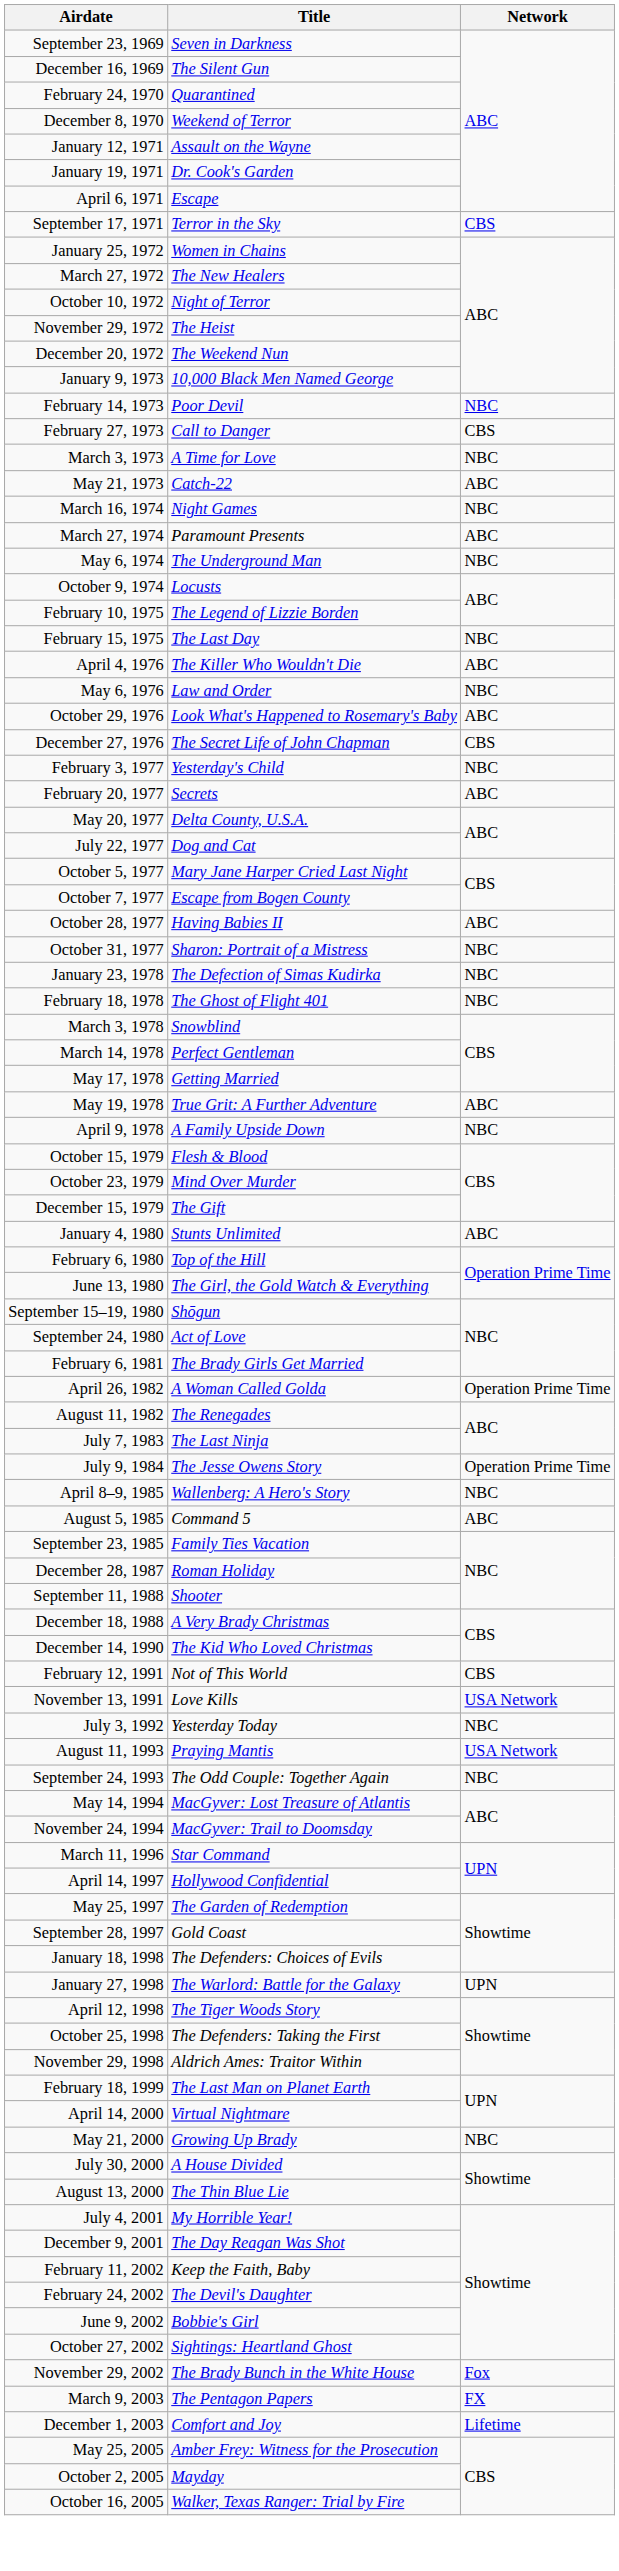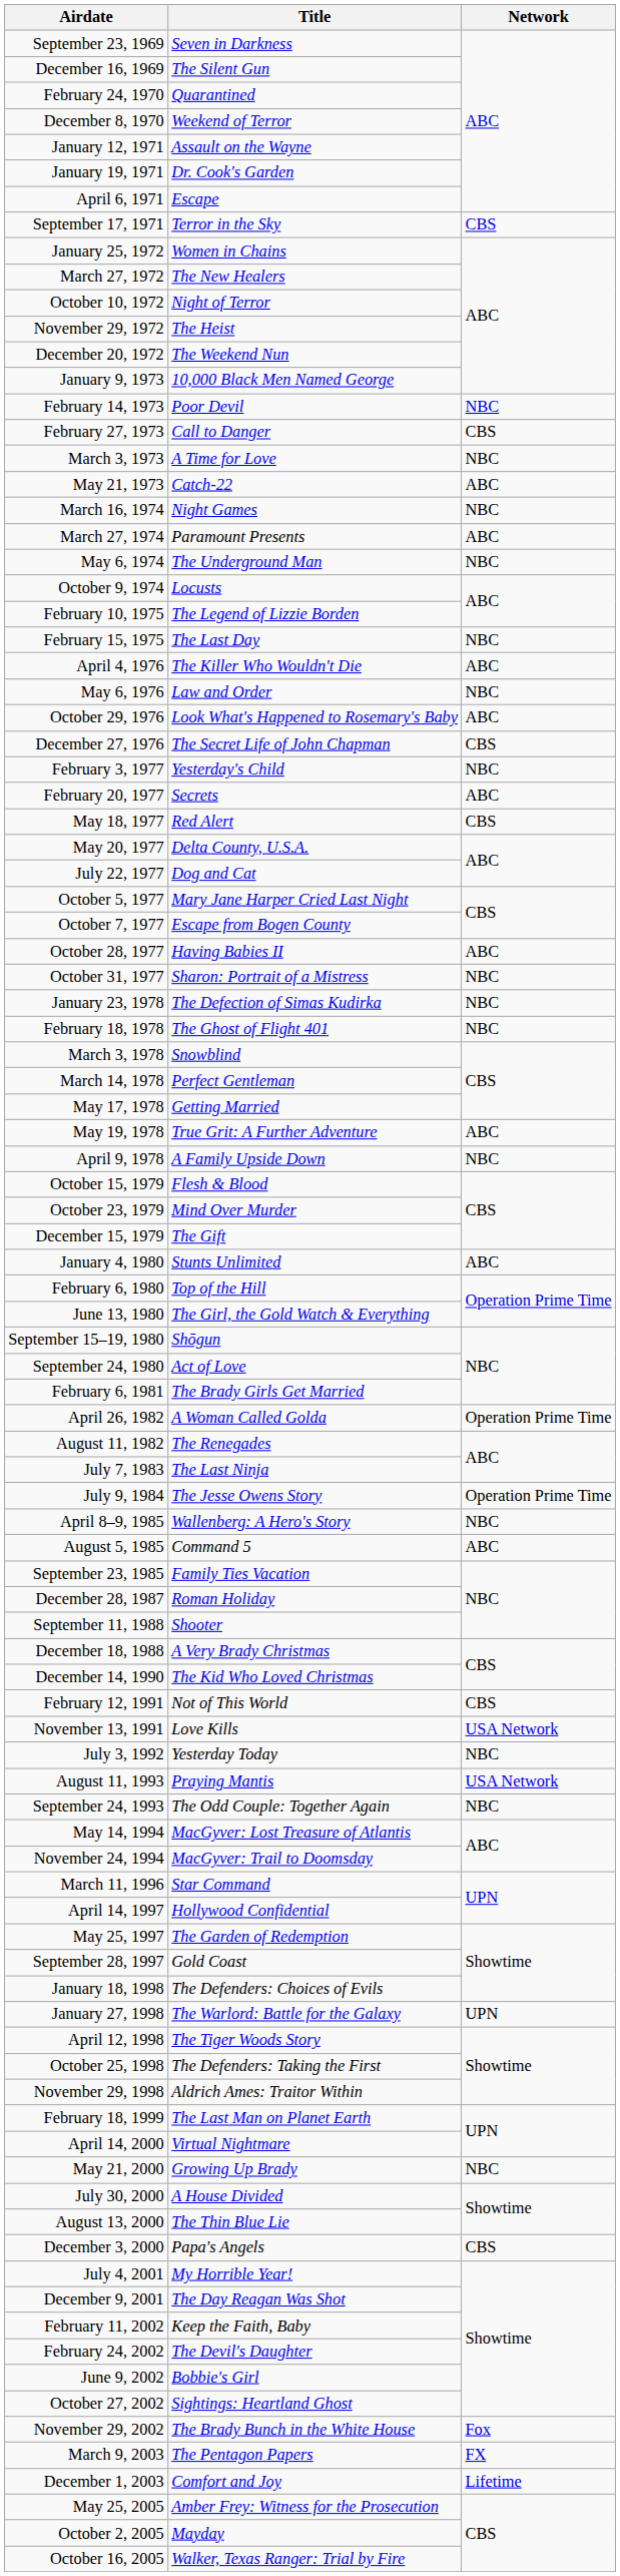 <table class="wikitable sortable">
 <tr>
 <th>Airdate</th>
 <th>Title</th>
 <th>Network</th>
 </tr>
 <tr>
 <td align="right">September 23, 1969</td>
 <td><em><a href='#'>Seven in Darkness</a></em></td>
 <td rowspan="7"><a href='#'>ABC</a></td>
 </tr>
 <tr>
 <td align="right">December 16, 1969</td>
 <td><em><a href='#'>The Silent Gun</a></em></td>
 </tr>
 <tr>
 <td align="right">February 24, 1970</td>
 <td><em><a href='#'>Quarantined</a></em></td>
 </tr>
 <tr>
 <td align="right">December 8, 1970</td>
 <td><em><a href='#'>Weekend of Terror</a></em></td>
 </tr>
 <tr>
 <td align="right">January 12, 1971</td>
 <td><em><a href='#'>Assault on the Wayne</a></em></td>
 </tr>
 <tr>
 <td align="right">January 19, 1971</td>
 <td><em><a href='#'>Dr. Cook's Garden</a></em></td>
 </tr>
 <tr>
 <td align="right">April 6, 1971</td>
 <td><em><a href='#'>Escape</a></em></td>
 </tr>
 <tr>
 <td align="right">September 17, 1971</td>
 <td><em><a href='#'>Terror in the Sky</a></em></td>
 <td><a href='#'>CBS</a></td>
 </tr>
 <tr>
 <td align="right">January 25, 1972</td>
 <td><em><a href='#'>Women in Chains</a></em></td>
 <td rowspan="6">ABC</td>
 </tr>
 <tr>
 <td align="right">March 27, 1972</td>
 <td><em><a href='#'>The New Healers</a></em></td>
 </tr>
 <tr>
 <td align="right">October 10, 1972</td>
 <td><em><a href='#'>Night of Terror</a></em></td>
 </tr>
 <tr>
 <td align="right">November 29, 1972</td>
 <td><em><a href='#'>The Heist</a></em></td>
 </tr>
 <tr>
 <td align="right">December 20, 1972</td>
 <td><em><a href='#'>The Weekend Nun</a></em></td>
 </tr>
 <tr>
 <td align="right">January 9, 1973</td>
 <td><em><a href='#'>10,000 Black Men Named George</a></em></td>
 </tr>
 <tr>
 <td align="right">February 14, 1973</td>
 <td><em><a href='#'>Poor Devil</a></em></td>
 <td><a href='#'>NBC</a></td>
 </tr>
 <tr>
 <td align="right">February 27, 1973</td>
 <td><em><a href='#'>Call to Danger</a></em></td>
 <td>CBS</td>
 </tr>
 <tr>
 <td align="right">March 3, 1973</td>
 <td><em><a href='#'>A Time for Love</a></em></td>
 <td>NBC</td>
 </tr>
 <tr>
 <td align="right">May 21, 1973</td>
 <td><em><a href='#'>Catch-22</a></em></td>
 <td>ABC</td>
 </tr>
 <tr>
 <td align="right">March 16, 1974</td>
 <td><em><a href='#'>Night Games</a></em></td>
 <td>NBC</td>
 </tr>
 <tr>
 <td align="right">March 27, 1974</td>
 <td><em>Paramount Presents</em></td>
 <td>ABC</td>
 </tr>
 <tr>
 <td align="right">May 6, 1974</td>
 <td><em><a href='#'>The Underground Man</a></em></td>
 <td>NBC</td>
 </tr>
 <tr>
 <td align="right">October 9, 1974</td>
 <td><em><a href='#'>Locusts</a></em></td>
 <td rowspan="2">ABC</td>
 </tr>
 <tr>
 <td align="right">February 10, 1975</td>
 <td><em><a href='#'>The Legend of Lizzie Borden</a></em></td>
 </tr>
 <tr>
 <td align="right">February 15, 1975</td>
 <td><em><a href='#'>The Last Day</a></em></td>
 <td>NBC</td>
 </tr>
 <tr>
 <td align="right">April 4, 1976</td>
 <td><em><a href='#'>The Killer Who Wouldn't Die</a></em></td>
 <td>ABC</td>
 </tr>
 <tr>
 <td align="right">May 6, 1976</td>
 <td><em><a href='#'>Law and Order</a></em></td>
 <td>NBC</td>
 </tr>
 <tr>
 <td align="right">October 29, 1976</td>
 <td><em><a href='#'>Look What's Happened to Rosemary's Baby</a></em></td>
 <td>ABC</td>
 </tr>
 <tr>
 <td align="right">December 27, 1976</td>
 <td><em><a href='#'>The Secret Life of John Chapman</a></em></td>
 <td>CBS</td>
 </tr>
 <tr>
 <td align="right">February 3, 1977</td>
 <td><em><a href='#'>Yesterday's Child</a></em></td>
 <td>NBC</td>
 </tr>
 <tr>
 <td align="right">February 20, 1977</td>
 <td><em><a href='#'>Secrets</a></em></td>
 <td>ABC</td>
+</tr>
+<tr>
+<td align="right">May 18, 1977</td>
+<td><em><a href='#'>Red Alert</a></em></td>
+<td>CBS</td>
 </tr>
 <tr>
 <td align="right">May 20, 1977</td>
 <td><em><a href='#'>Delta County, U.S.A.</a></em></td>
 <td rowspan="2">ABC</td>
 </tr>
 <tr>
 <td align="right">July 22, 1977</td>
 <td><em><a href='#'>Dog and Cat</a></em></td>
 </tr>
 <tr>
 <td align="right">October 5, 1977</td>
 <td><em><a href='#'>Mary Jane Harper Cried Last Night</a></em></td>
 <td rowspan="2">CBS</td>
 </tr>
 <tr>
 <td align="right">October 7, 1977</td>
 <td><em><a href='#'>Escape from Bogen County</a></em></td>
 </tr>
 <tr>
 <td align="right">October 28, 1977</td>
 <td><em><a href='#'>Having Babies II</a></em></td>
 <td>ABC</td>
 </tr>
 <tr>
 <td align="right">October 31, 1977</td>
 <td><em><a href='#'>Sharon: Portrait of a Mistress</a></em></td>
 <td>NBC</td>
 </tr>
 <tr>
 <td align="right">January 23, 1978</td>
 <td><em><a href='#'>The Defection of Simas Kudirka</a></em></td>
 <td>NBC</td>
 </tr>
 <tr>
 <td align="right">February 18, 1978</td>
 <td><em><a href='#'>The Ghost of Flight 401</a></em></td>
 <td>NBC</td>
 </tr>
 <tr>
 <td align="right">March 3, 1978</td>
 <td><em><a href='#'>Snowblind</a></em></td>
 <td rowspan="3">CBS</td>
 </tr>
 <tr>
 <td align="right">March 14, 1978</td>
 <td><em><a href='#'>Perfect Gentleman</a></em></td>
 </tr>
 <tr>
 <td align="right">May 17, 1978</td>
 <td><em><a href='#'>Getting Married</a></em></td>
 </tr>
 <tr>
 <td align="right">May 19, 1978</td>
 <td><em><a href='#'>True Grit: A Further Adventure</a></em></td>
 <td>ABC</td>
 </tr>
 <tr>
 <td align="right">April 9, 1978</td>
 <td><em><a href='#'>A Family Upside Down</a></em></td>
 <td>NBC</td>
 </tr>
 <tr>
 <td align="right">October 15, 1979</td>
 <td><em><a href='#'>Flesh & Blood</a></em></td>
 <td rowspan="3">CBS</td>
 </tr>
 <tr>
 <td align="right">October 23, 1979</td>
 <td><em><a href='#'>Mind Over Murder</a></em></td>
 </tr>
 <tr>
 <td align="right">December 15, 1979</td>
 <td><em><a href='#'>The Gift</a></em></td>
 </tr>
 <tr>
 <td align="right">January 4, 1980</td>
 <td><em><a href='#'>Stunts Unlimited</a></em></td>
 <td>ABC</td>
 </tr>
 <tr>
 <td align="right">February 6, 1980</td>
 <td><em><a href='#'>Top of the Hill</a></em></td>
 <td rowspan="2"><a href='#'>Operation Prime Time</a></td>
 </tr>
 <tr>
 <td align="right">June 13, 1980</td>
 <td><em><a href='#'>The Girl, the Gold Watch & Everything</a></em></td>
 </tr>
 <tr>
 <td align="right">September 15–19, 1980</td>
 <td><em><a href='#'>Shōgun</a></em></td>
 <td rowspan="3">NBC</td>
 </tr>
 <tr>
 <td align="right">September 24, 1980</td>
 <td><em><a href='#'>Act of Love</a></em></td>
 </tr>
 <tr>
 <td align="right">February 6, 1981</td>
 <td><em><a href='#'>The Brady Girls Get Married</a></em></td>
 </tr>
 <tr>
 <td align="right">April 26, 1982</td>
 <td><em><a href='#'>A Woman Called Golda</a></em></td>
 <td>Operation Prime Time</td>
 </tr>
 <tr>
 <td align="right">August 11, 1982</td>
 <td><em><a href='#'>The Renegades</a></em></td>
 <td rowspan="2">ABC</td>
 </tr>
 <tr>
 <td align="right">July 7, 1983</td>
 <td><em><a href='#'>The Last Ninja</a></em></td>
 </tr>
 <tr>
 <td align="right">July 9, 1984</td>
 <td><em><a href='#'>The Jesse Owens Story</a></em></td>
 <td>Operation Prime Time</td>
 </tr>
 <tr>
 <td align="right">April 8–9, 1985</td>
 <td><em><a href='#'>Wallenberg: A Hero's Story</a></em></td>
 <td>NBC</td>
 </tr>
 <tr>
 <td align="right">August 5, 1985</td>
 <td><em>Command 5</em></td>
 <td>ABC</td>
 </tr>
 <tr>
 <td align="right">September 23, 1985</td>
 <td><em><a href='#'>Family Ties Vacation</a></em></td>
 <td rowspan="3">NBC</td>
 </tr>
 <tr>
 <td align="right">December 28, 1987</td>
 <td><em><a href='#'>Roman Holiday</a></em></td>
 </tr>
 <tr>
 <td align="right">September 11, 1988</td>
 <td><em><a href='#'>Shooter</a></em></td>
 </tr>
 <tr>
 <td align="right">December 18, 1988</td>
 <td><em><a href='#'>A Very Brady Christmas</a></em></td>
 <td rowspan="2">CBS</td>
 </tr>
 <tr>
 <td align="right">December 14, 1990</td>
 <td><em><a href='#'>The Kid Who Loved Christmas</a></em></td>
 </tr>
 <tr>
 <td align="right">February 12, 1991</td>
 <td><em>Not of This World</em></td>
 <td>CBS</td>
 </tr>
 <tr>
 <td align="right">November 13, 1991</td>
 <td><em>Love Kills</em></td>
 <td><a href='#'>USA Network</a></td>
 </tr>
 <tr>
 <td align="right">July 3, 1992</td>
 <td><em>Yesterday Today</em></td>
 <td>NBC</td>
 </tr>
 <tr>
 <td align="right">August 11, 1993</td>
 <td><em><a href='#'>Praying Mantis</a></em></td>
 <td><a href='#'>USA Network</a></td>
 </tr>
 <tr>
 <td align="right">September 24, 1993</td>
 <td><em>The Odd Couple: Together Again</em></td>
 <td>NBC</td>
 </tr>
 <tr>
 <td align="right">May 14, 1994</td>
 <td><em><a href='#'>MacGyver: Lost Treasure of Atlantis</a></em></td>
 <td rowspan="2">ABC</td>
 </tr>
 <tr>
 <td align="right">November 24, 1994</td>
 <td><em><a href='#'>MacGyver: Trail to Doomsday</a></em></td>
 </tr>
 <tr>
 <td align="right">March 11, 1996</td>
 <td><em><a href='#'>Star Command</a></em></td>
 <td rowspan="2"><a href='#'>UPN</a></td>
 </tr>
 <tr>
 <td align="right">April 14, 1997</td>
 <td><em><a href='#'>Hollywood Confidential</a></em></td>
 </tr>
 <tr>
 <td align="right">May 25, 1997</td>
 <td><em><a href='#'>The Garden of Redemption</a></em></td>
 <td rowspan="3">Showtime</td>
 </tr>
 <tr>
 <td align="right">September 28, 1997</td>
 <td><em>Gold Coast</em></td>
 </tr>
 <tr>
 <td align="right">January 18, 1998</td>
 <td><em>The Defenders: Choices of Evils</em></td>
 </tr>
 <tr>
 <td align="right">January 27, 1998</td>
 <td><em><a href='#'>The Warlord: Battle for the Galaxy</a></em></td>
 <td>UPN</td>
 </tr>
 <tr>
 <td align="right">April 12, 1998</td>
 <td><em><a href='#'>The Tiger Woods Story</a></em></td>
 <td rowspan="3">Showtime</td>
 </tr>
 <tr>
 <td align="right">October 25, 1998</td>
 <td><em>The Defenders: Taking the First</em></td>
 </tr>
 <tr>
 <td align="right">November 29, 1998</td>
 <td><em>Aldrich Ames: Traitor Within</em></td>
 </tr>
 <tr>
 <td align="right">February 18, 1999</td>
 <td><em><a href='#'>The Last Man on Planet Earth</a></em></td>
 <td rowspan="2">UPN</td>
 </tr>
 <tr>
 <td align="right">April 14, 2000</td>
 <td><em><a href='#'>Virtual Nightmare</a></em></td>
 </tr>
 <tr>
 <td align="right">May 21, 2000</td>
 <td><em><a href='#'>Growing Up Brady</a></em></td>
 <td>NBC</td>
 </tr>
 <tr>
 <td align="right">July 30, 2000</td>
 <td><em><a href='#'>A House Divided</a></em></td>
 <td rowspan="2">Showtime</td>
 </tr>
 <tr>
 <td align="right">August 13, 2000</td>
 <td><em><a href='#'>The Thin Blue Lie</a></em></td>
 </tr>
 <tr>
+<td align="right">December 3, 2000</td>
+<td><em>Papa's Angels</em></td>
+<td>CBS</td>
+</tr>
+<tr>
 <td align="right">July 4, 2001</td>
 <td><em><a href='#'>My Horrible Year!</a></em></td>
 <td rowspan="6">Showtime</td>
 </tr>
 <tr>
 <td align="right">December 9, 2001</td>
 <td><em><a href='#'>The Day Reagan Was Shot</a></em></td>
 </tr>
 <tr>
 <td align="right">February 11, 2002</td>
 <td><em>Keep the Faith, Baby</em></td>
 </tr>
 <tr>
 <td align="right">February 24, 2002</td>
 <td><em><a href='#'>The Devil's Daughter</a></em></td>
 </tr>
 <tr>
 <td align="right">June 9, 2002</td>
 <td><em><a href='#'>Bobbie's Girl</a></em></td>
 </tr>
 <tr>
 <td align="right">October 27, 2002</td>
 <td><em><a href='#'>Sightings: Heartland Ghost</a></em></td>
 </tr>
 <tr>
 <td align="right">November 29, 2002</td>
 <td><em><a href='#'>The Brady Bunch in the White House</a></em></td>
 <td><a href='#'>Fox</a></td>
 </tr>
 <tr>
 <td align="right">March 9, 2003</td>
 <td><em><a href='#'>The Pentagon Papers</a></em></td>
 <td><a href='#'>FX</a></td>
 </tr>
 <tr>
 <td align="right">December 1, 2003</td>
 <td><em><a href='#'>Comfort and Joy</a></em></td>
 <td><a href='#'>Lifetime</a></td>
 </tr>
 <tr>
 <td align="right">May 25, 2005</td>
 <td><em><a href='#'>Amber Frey: Witness for the Prosecution</a></em></td>
 <td rowspan="3">CBS</td>
 </tr>
 <tr>
 <td align="right">October 2, 2005</td>
 <td><em><a href='#'>Mayday</a></em></td>
 </tr>
 <tr>
 <td align="right">October 16, 2005</td>
 <td><em><a href='#'>Walker, Texas Ranger: Trial by Fire</a></em></td>
 </tr>
 </table>
